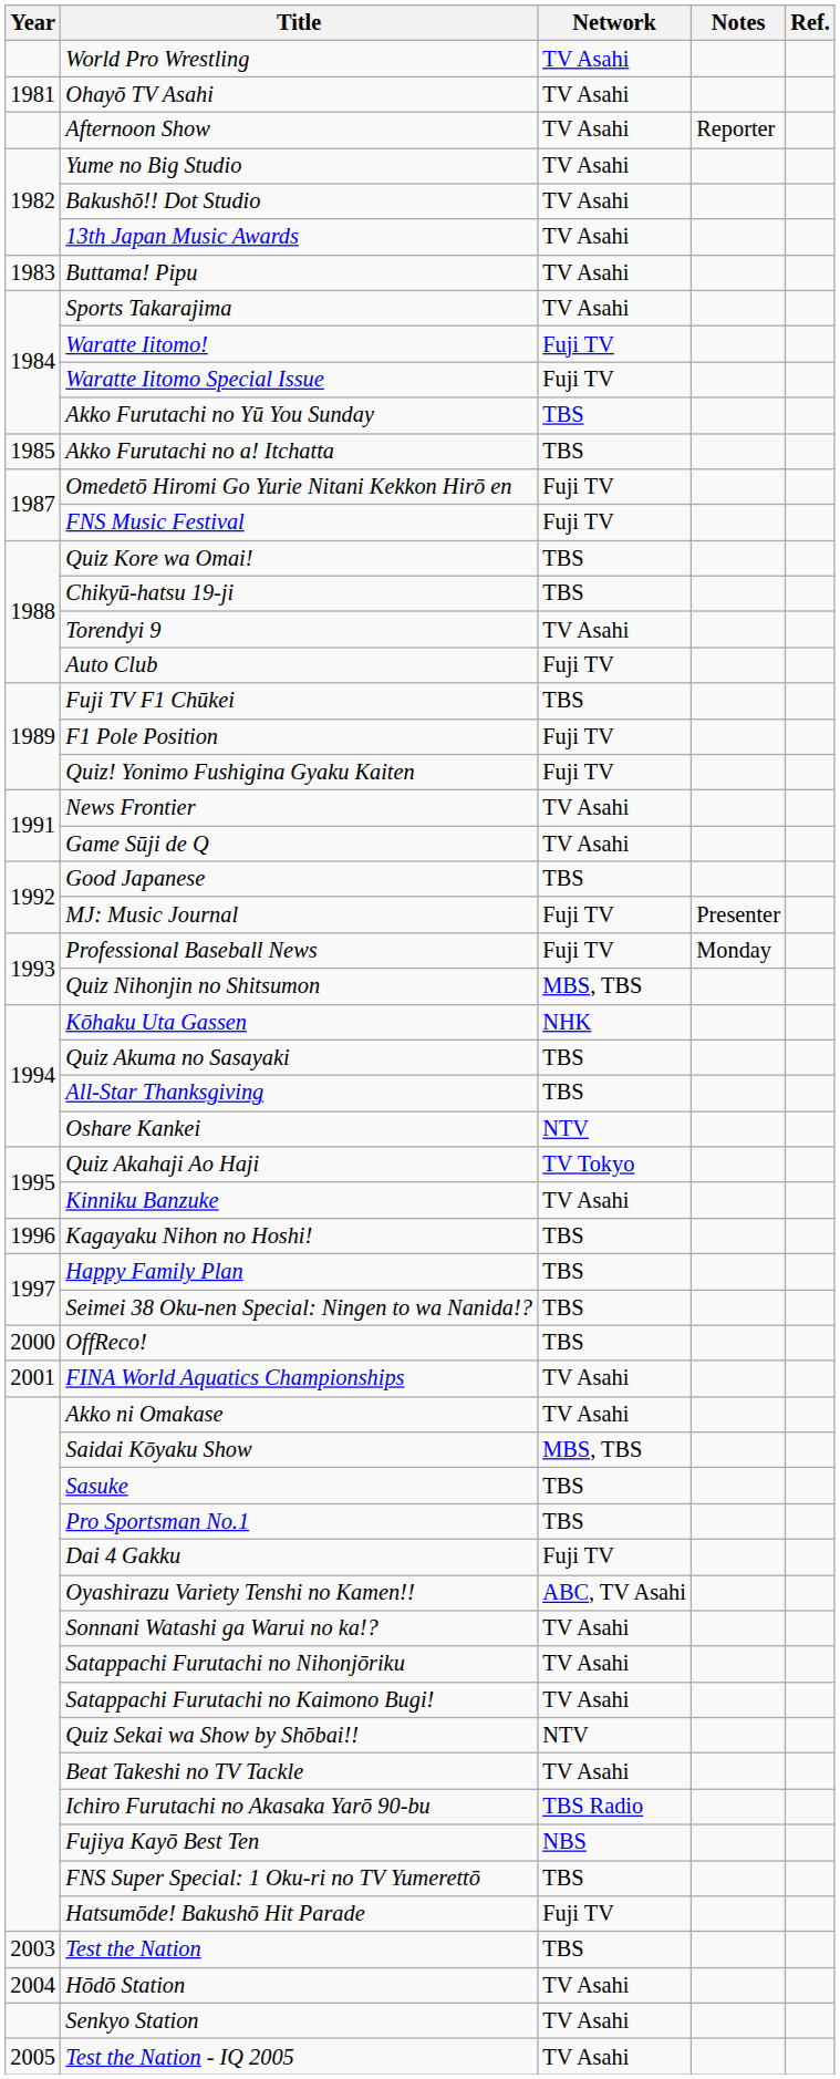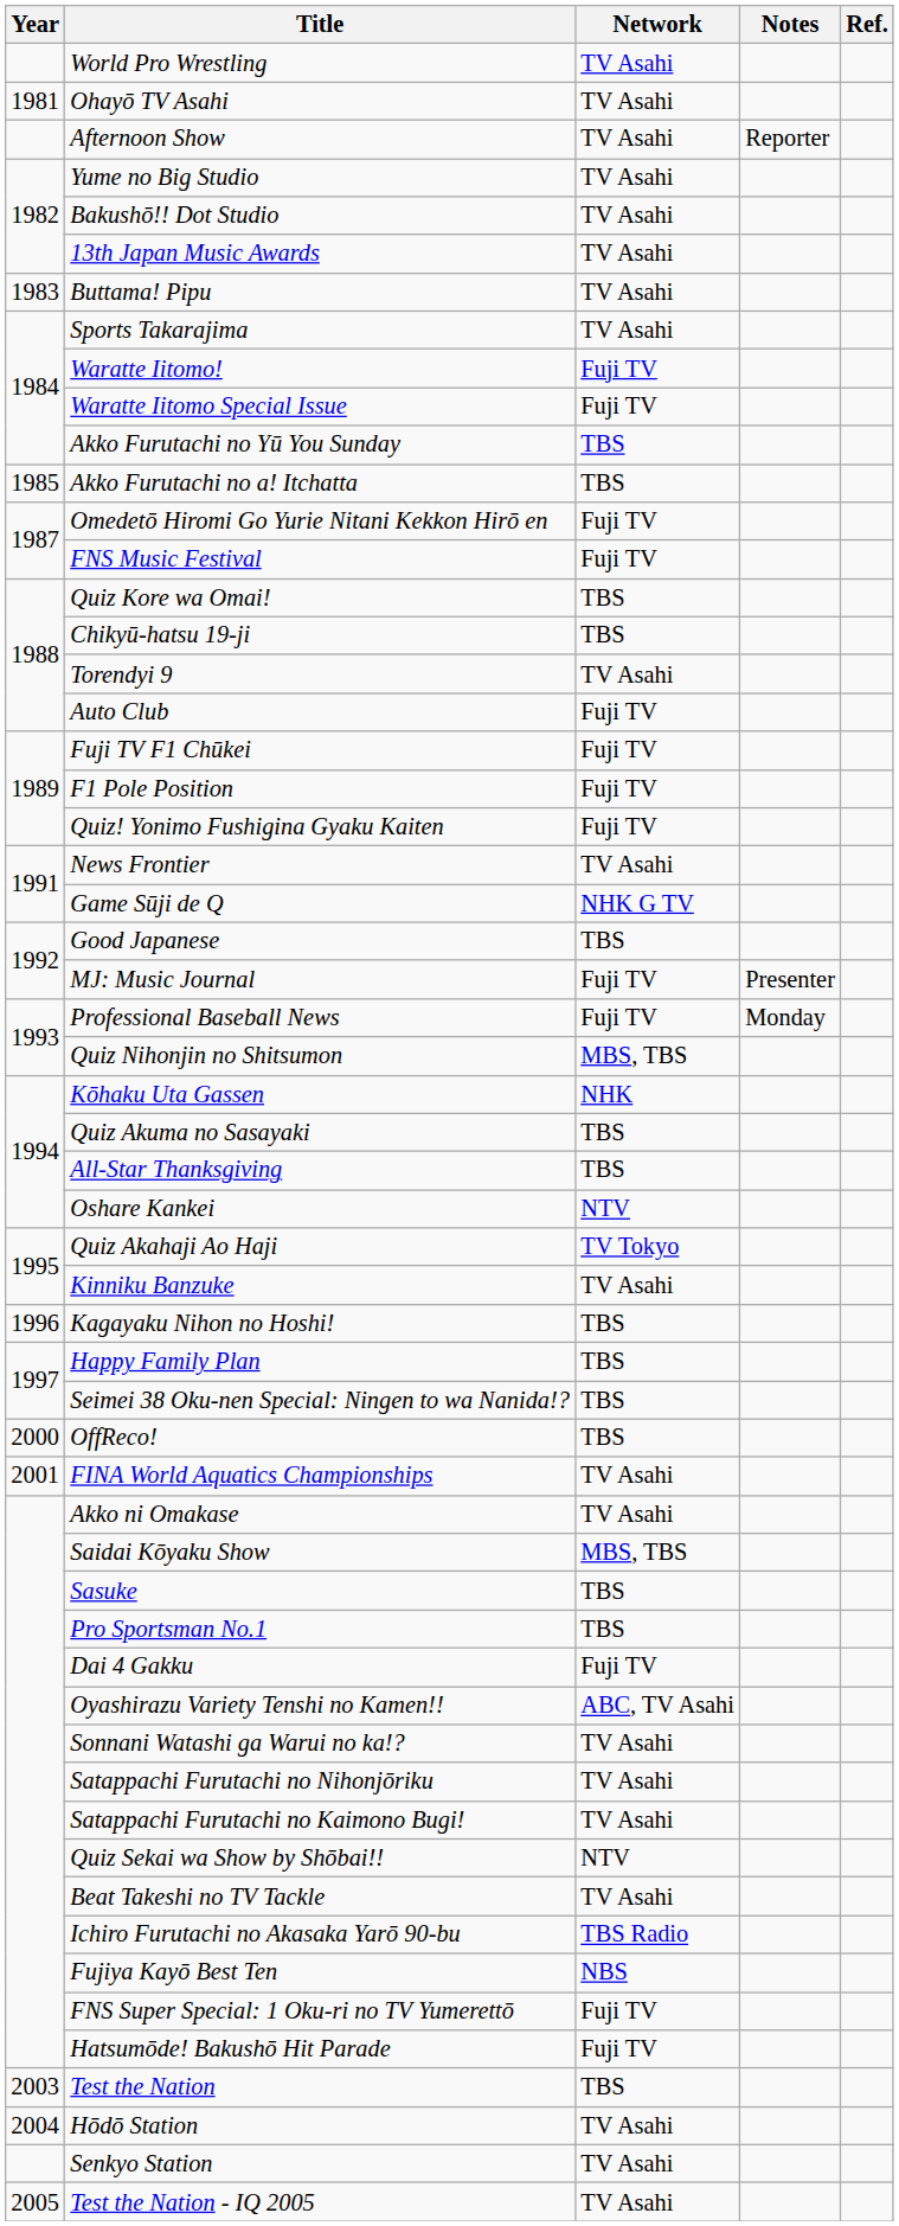 <table class="wikitable">
 <tr>
 <th>Year</th>
 <th>Title</th>
 <th>Network</th>
 <th>Notes</th>
 <th>Ref.</th>
 </tr>
 <tr>
 <td></td>
 <td><em>World Pro Wrestling</em></td>
 <td><a href='#'>TV Asahi</a></td>
 <td></td>
 <td></td>
 </tr>
 <tr>
 <td>1981</td>
 <td><em>Ohayō TV Asahi</em></td>
 <td>TV Asahi</td>
 <td></td>
 <td></td>
 </tr>
 <tr>
 <td></td>
 <td><em>Afternoon Show</em></td>
 <td>TV Asahi</td>
 <td>Reporter</td>
 <td></td>
 </tr>
 <tr>
 <td rowspan="3">1982</td>
 <td><em>Yume no Big Studio</em></td>
 <td>TV Asahi</td>
 <td></td>
 <td></td>
 </tr>
 <tr>
 <td><em>Bakushō!! Dot Studio</em></td>
 <td>TV Asahi</td>
 <td></td>
 <td></td>
 </tr>
 <tr>
 <td><em><a href='#'>13th Japan Music Awards</a></em></td>
 <td>TV Asahi</td>
 <td></td>
 <td></td>
 </tr>
 <tr>
 <td>1983</td>
 <td><em>Buttama! Pipu</em></td>
 <td>TV Asahi</td>
 <td></td>
 <td></td>
 </tr>
 <tr>
 <td rowspan="4">1984</td>
 <td><em>Sports Takarajima</em></td>
 <td>TV Asahi</td>
 <td></td>
 <td></td>
 </tr>
 <tr>
 <td><em><a href='#'>Waratte Iitomo!</a></em></td>
 <td><a href='#'>Fuji TV</a></td>
 <td></td>
 <td></td>
 </tr>
 <tr>
 <td><em><a href='#'>Waratte Iitomo Special Issue</a></em></td>
 <td>Fuji TV</td>
 <td></td>
 <td></td>
 </tr>
 <tr>
 <td><em>Akko Furutachi no Yū You Sunday</em></td>
 <td><a href='#'>TBS</a></td>
 <td></td>
 <td></td>
 </tr>
 <tr>
 <td>1985</td>
 <td><em>Akko Furutachi no a! Itchatta</em></td>
 <td>TBS</td>
 <td></td>
 <td></td>
 </tr>
 <tr>
 <td rowspan="2">1987</td>
 <td><em>Omedetō Hiromi Go Yurie Nitani Kekkon Hirō en</em></td>
 <td>Fuji TV</td>
 <td></td>
 <td></td>
 </tr>
 <tr>
 <td><em><a href='#'>FNS Music Festival</a></em></td>
 <td>Fuji TV</td>
 <td></td>
 <td></td>
 </tr>
 <tr>
 <td rowspan="4">1988</td>
 <td><em>Quiz Kore wa Omai!</em></td>
 <td>TBS</td>
 <td></td>
 <td></td>
 </tr>
 <tr>
 <td><em>Chikyū-hatsu 19-ji</em></td>
 <td>TBS</td>
 <td></td>
 <td></td>
 </tr>
 <tr>
 <td><em>Torendyi 9</em></td>
 <td>TV Asahi</td>
 <td></td>
 <td></td>
 </tr>
 <tr>
 <td><em>Auto Club</em></td>
 <td>Fuji TV</td>
 <td></td>
 <td></td>
 </tr>
 <tr>
 <td rowspan="3">1989</td>
 <td><em>Fuji TV F1 Chūkei</em></td>
-<td>TBS</td>
+<td>Fuji TV</td>
 <td></td>
 <td></td>
 </tr>
 <tr>
 <td><em>F1 Pole Position</em></td>
 <td>Fuji TV</td>
 <td></td>
 <td></td>
 </tr>
 <tr>
 <td><em>Quiz! Yonimo Fushigina Gyaku Kaiten</em></td>
 <td>Fuji TV</td>
 <td></td>
 <td></td>
 </tr>
 <tr>
 <td rowspan="2">1991</td>
 <td><em>News Frontier</em></td>
 <td>TV Asahi</td>
 <td></td>
 <td></td>
 </tr>
 <tr>
 <td><em>Game Sūji de Q</em></td>
-<td>TV Asahi</td>
+<td><a href='#'>NHK G TV</a></td>
 <td></td>
 <td></td>
 </tr>
 <tr>
 <td rowspan="2">1992</td>
 <td><em>Good Japanese</em></td>
 <td>TBS</td>
 <td></td>
 <td></td>
 </tr>
 <tr>
 <td><em>MJ: Music Journal</em></td>
 <td>Fuji TV</td>
 <td>Presenter</td>
 <td></td>
 </tr>
 <tr>
 <td rowspan="2">1993</td>
 <td><em>Professional Baseball News</em></td>
 <td>Fuji TV</td>
 <td>Monday</td>
 <td></td>
 </tr>
 <tr>
 <td><em>Quiz Nihonjin no Shitsumon</em></td>
 <td><a href='#'>MBS</a>, TBS</td>
 <td></td>
 <td></td>
 </tr>
 <tr>
 <td rowspan="4">1994</td>
 <td><em><a href='#'>Kōhaku Uta Gassen</a></em></td>
 <td><a href='#'>NHK</a></td>
 <td></td>
 <td></td>
 </tr>
 <tr>
 <td><em>Quiz Akuma no Sasayaki</em></td>
 <td>TBS</td>
 <td></td>
 <td></td>
 </tr>
 <tr>
 <td><em><a href='#'>All-Star Thanksgiving</a></em></td>
 <td>TBS</td>
 <td></td>
 <td></td>
 </tr>
 <tr>
 <td><em>Oshare Kankei</em></td>
 <td><a href='#'>NTV</a></td>
 <td></td>
 <td></td>
 </tr>
 <tr>
 <td rowspan="2">1995</td>
 <td><em>Quiz Akahaji Ao Haji</em></td>
 <td><a href='#'>TV Tokyo</a></td>
 <td></td>
 <td></td>
 </tr>
 <tr>
 <td><em><a href='#'>Kinniku Banzuke</a></em></td>
 <td>TV Asahi</td>
 <td></td>
 <td></td>
 </tr>
 <tr>
 <td>1996</td>
 <td><em>Kagayaku Nihon no Hoshi!</em></td>
 <td>TBS</td>
 <td></td>
 <td></td>
 </tr>
 <tr>
 <td rowspan="2">1997</td>
 <td><em><a href='#'>Happy Family Plan</a></em></td>
 <td>TBS</td>
 <td></td>
 <td></td>
 </tr>
 <tr>
 <td><em>Seimei 38 Oku-nen Special: Ningen to wa Nanida!?</em></td>
 <td>TBS</td>
 <td></td>
 <td></td>
 </tr>
 <tr>
 <td>2000</td>
 <td><em>OffReco!</em></td>
 <td>TBS</td>
 <td></td>
 <td></td>
 </tr>
 <tr>
 <td>2001</td>
 <td><em><a href='#'>FINA World Aquatics Championships</a></em></td>
 <td>TV Asahi</td>
 <td></td>
 <td></td>
 </tr>
 <tr>
 <td rowspan="15"></td>
 <td><em>Akko ni Omakase</em></td>
 <td>TV Asahi</td>
 <td></td>
 <td></td>
 </tr>
 <tr>
 <td><em>Saidai Kōyaku Show</em></td>
 <td><a href='#'>MBS</a>, TBS</td>
 <td></td>
 <td></td>
 </tr>
 <tr>
 <td><em><a href='#'>Sasuke</a></em></td>
 <td>TBS</td>
 <td></td>
 <td></td>
 </tr>
 <tr>
 <td><em><a href='#'>Pro Sportsman No.1</a></em></td>
 <td>TBS</td>
 <td></td>
 <td></td>
 </tr>
 <tr>
 <td><em>Dai 4 Gakku</em></td>
 <td>Fuji TV</td>
 <td></td>
 <td></td>
 </tr>
 <tr>
 <td><em>Oyashirazu Variety Tenshi no Kamen!!</em></td>
 <td><a href='#'>ABC</a>, TV Asahi</td>
 <td></td>
 <td></td>
 </tr>
 <tr>
 <td><em>Sonnani Watashi ga Warui no ka!?</em></td>
 <td>TV Asahi</td>
 <td></td>
 <td></td>
 </tr>
 <tr>
 <td><em>Satappachi Furutachi no Nihonjōriku</em></td>
 <td>TV Asahi</td>
 <td></td>
 <td></td>
 </tr>
 <tr>
 <td><em>Satappachi Furutachi no Kaimono Bugi!</em></td>
 <td>TV Asahi</td>
 <td></td>
 <td></td>
 </tr>
 <tr>
 <td><em>Quiz Sekai wa Show by Shōbai!!</em></td>
 <td>NTV</td>
 <td></td>
 <td></td>
 </tr>
 <tr>
 <td><em>Beat Takeshi no TV Tackle</em></td>
 <td>TV Asahi</td>
 <td></td>
 <td></td>
 </tr>
 <tr>
 <td><em>Ichiro Furutachi no Akasaka Yarō 90-bu</em></td>
 <td><a href='#'>TBS Radio</a></td>
 <td></td>
 <td></td>
 </tr>
 <tr>
 <td><em>Fujiya Kayō Best Ten</em></td>
 <td><a href='#'>NBS</a></td>
 <td></td>
 <td></td>
 </tr>
 <tr>
 <td><em>FNS Super Special: 1 Oku-ri no TV Yumerettō</em></td>
-<td>TBS</td>
+<td>Fuji TV</td>
 <td></td>
 <td></td>
 </tr>
 <tr>
 <td><em>Hatsumōde! Bakushō Hit Parade</em></td>
 <td>Fuji TV</td>
 <td></td>
 <td></td>
 </tr>
 <tr>
 <td>2003</td>
 <td><em><a href='#'>Test the Nation</a></em></td>
 <td>TBS</td>
 <td></td>
 <td></td>
 </tr>
 <tr>
 <td>2004</td>
 <td><em>Hōdō Station</em></td>
 <td>TV Asahi</td>
 <td></td>
 <td></td>
 </tr>
 <tr>
 <td></td>
 <td><em>Senkyo Station</em></td>
 <td>TV Asahi</td>
 <td></td>
 <td></td>
 </tr>
 <tr>
 <td>2005</td>
 <td><em><a href='#'>Test the Nation</a> - IQ 2005</em></td>
 <td>TV Asahi</td>
 <td></td>
 <td></td>
 </tr>
 </table>
